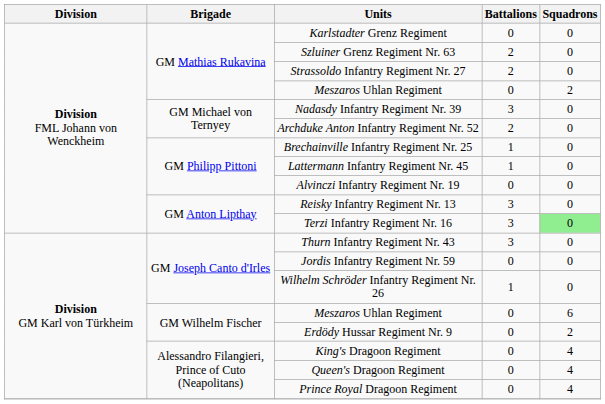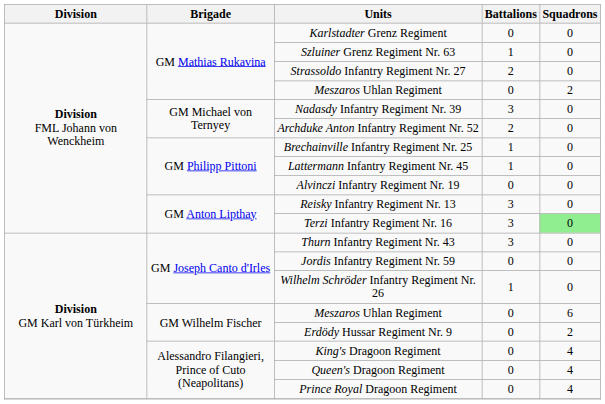 <table class="wikitable" style="text-align:center; width:90%;">
 <tr>
 <th>Division</th>
 <th>Brigade</th>
 <th>Units</th>
 <th>Battalions</th>
 <th>Squadrons</th>
 </tr>
 <tr>
 <td rowspan=11><strong>Division</strong><br>FML Johann von Wenckheim</td>
 <td rowspan=4>GM <a href='#'>Mathias Rukavina</a></td>
 <td><em>Karlstadter</em> Grenz Regiment</td>
 <td>0</td>
 <td>0</td>
 </tr>
 <tr>
 <td><em>Szluiner</em> Grenz Regiment Nr. 63</td>
-<td>2</td>
+<td>1</td>
 <td>0</td>
 </tr>
 <tr>
 <td><em>Strassoldo</em> Infantry Regiment Nr. 27</td>
 <td>2</td>
 <td>0</td>
 </tr>
 <tr>
 <td><em>Meszaros</em> Uhlan Regiment</td>
 <td>0</td>
 <td>2</td>
 </tr>
 <tr>
 <td rowspan=2>GM Michael von Ternyey</td>
 <td><em>Nadasdy</em> Infantry Regiment Nr. 39</td>
 <td>3</td>
 <td>0</td>
 </tr>
 <tr>
 <td><em>Archduke Anton</em> Infantry Regiment Nr. 52</td>
 <td>2</td>
 <td>0</td>
 </tr>
 <tr>
 <td rowspan=3>GM <a href='#'>Philipp Pittoni</a></td>
 <td><em>Brechainville</em> Infantry Regiment Nr. 25</td>
 <td>1</td>
 <td>0</td>
 </tr>
 <tr>
 <td><em>Lattermann</em> Infantry Regiment Nr. 45</td>
 <td>1</td>
 <td>0</td>
 </tr>
 <tr>
 <td><em>Alvinczi</em> Infantry Regiment Nr. 19</td>
 <td>0</td>
 <td>0</td>
 </tr>
 <tr>
 <td rowspan=2>GM <a href='#'>Anton Lipthay</a></td>
 <td><em>Reisky</em> Infantry Regiment Nr. 13</td>
 <td>3</td>
 <td>0</td>
 </tr>
 <tr>
 <td><em>Terzi</em> Infantry Regiment Nr. 16</td>
 <td>3</td>
 <td style="background: lightgreen;">0</td>
 </tr>
 <tr>
 <td rowspan=8><strong>Division</strong><br>GM Karl von Türkheim</td>
 <td rowspan=3>GM <a href='#'>Joseph Canto d'Irles</a></td>
 <td><em>Thurn</em> Infantry Regiment Nr. 43</td>
 <td>3</td>
 <td>0</td>
 </tr>
 <tr>
 <td><em>Jordis</em> Infantry Regiment Nr. 59</td>
 <td>0</td>
 <td>0</td>
 </tr>
 <tr>
 <td><em>Wilhelm Schröder</em> Infantry Regiment Nr. 26</td>
 <td>1</td>
 <td>0</td>
 </tr>
 <tr>
 <td rowspan=2>GM Wilhelm Fischer</td>
 <td><em>Meszaros</em> Uhlan Regiment</td>
 <td>0</td>
 <td>6</td>
 </tr>
 <tr>
 <td><em>Erdödy</em> Hussar Regiment Nr. 9</td>
 <td>0</td>
 <td>2</td>
 </tr>
 <tr>
 <td rowspan=3>Alessandro Filangieri,<br>Prince of Cuto<br>(Neapolitans)</td>
 <td><em>King's</em> Dragoon Regiment</td>
 <td>0</td>
 <td>4</td>
 </tr>
 <tr>
 <td><em>Queen's</em> Dragoon Regiment</td>
 <td>0</td>
 <td>4</td>
 </tr>
 <tr>
 <td><em>Prince Royal</em> Dragoon Regiment</td>
 <td>0</td>
 <td>4</td>
 </tr>
 <tr>
 </tr>
 </table>
